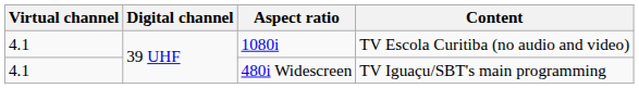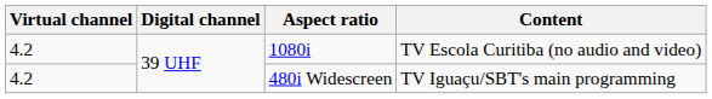 <table class = "wikitable">
 <tr>
 <th>Virtual channel</th>
 <th>Digital channel</th>
 <th>Aspect ratio</th>
 <th>Content</th>
 </tr>
 <tr>
-<td>4.1</td>
+<td>4.2</td>
 <td rowspan = 2>39 <a href='#'>UHF</a></td>
 <td><a href='#'>1080i</a></td>
 <td>TV Escola Curitiba (no audio and video)</td>
 </tr>
 <tr>
-<td>4.1</td>
+<td>4.2</td>
 <td><a href='#'>480i</a> Widescreen</td>
 <td>TV Iguaçu/SBT's main programming</td>
 </tr>
 </table>
